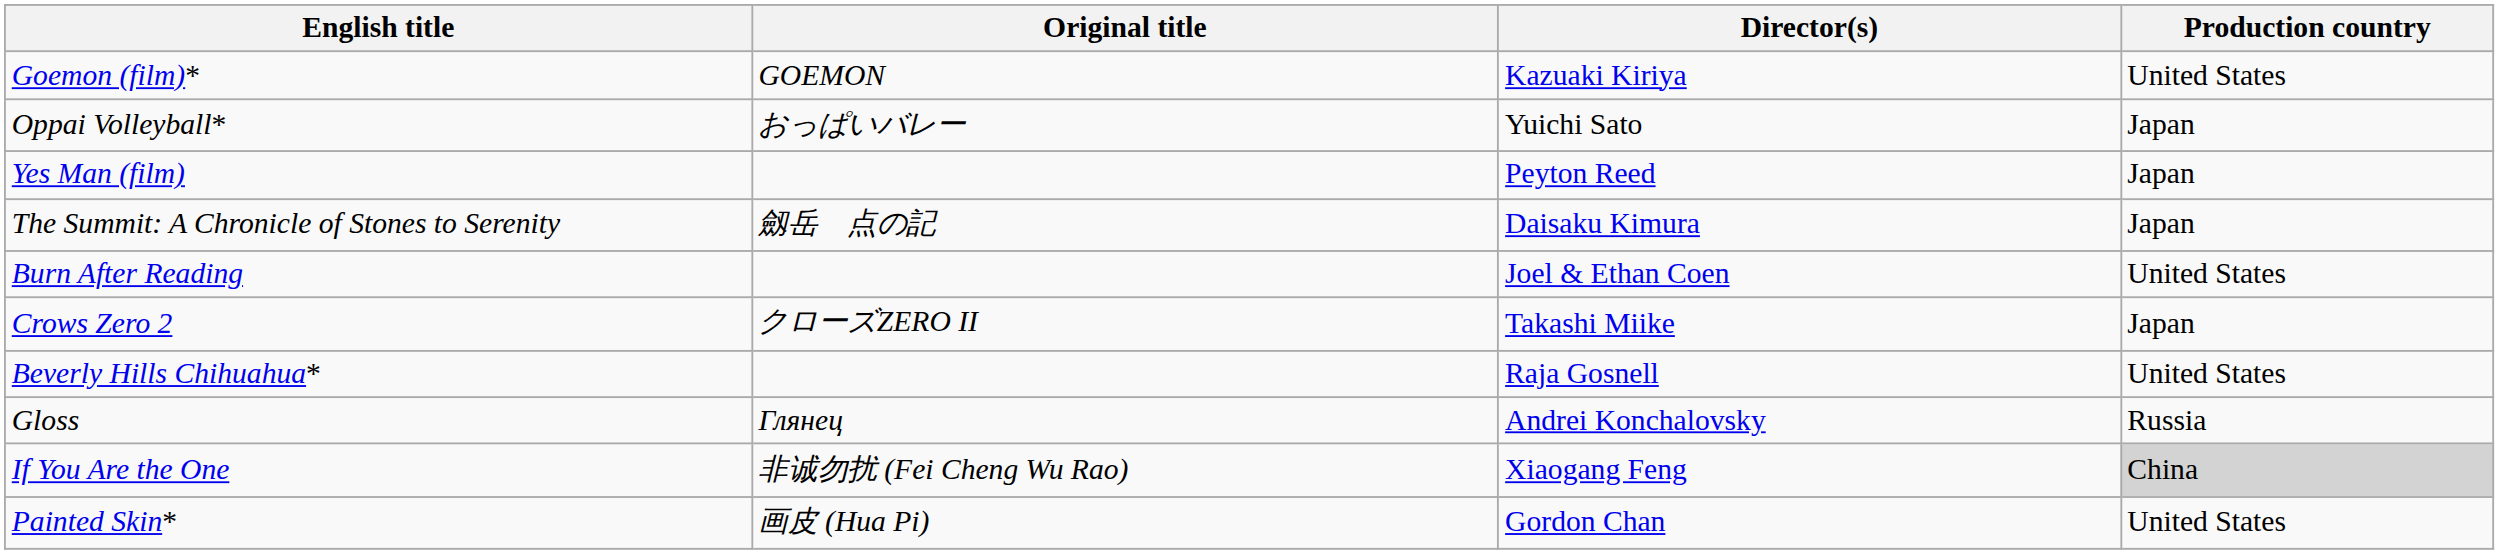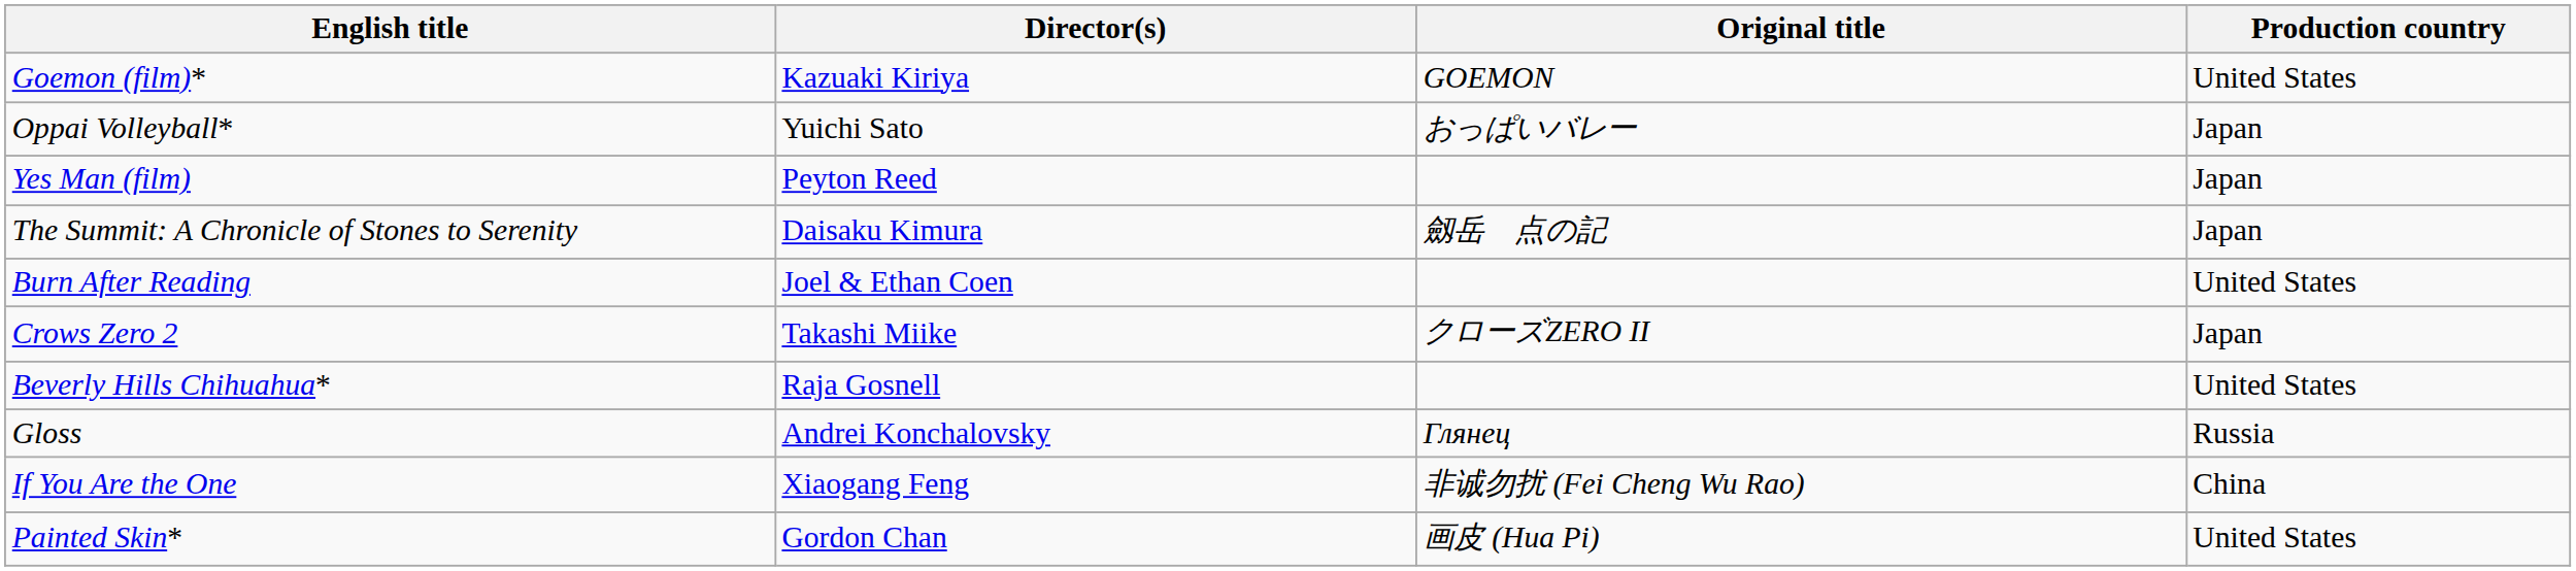 <table class="sortable wikitable" width="85%" cellpadding="5">
 <tr>
 <th width="30%">English title</th>
+<th width="25%">Director(s)</th>
 <th width="30%">Original title</th>
-<th width="25%">Director(s)</th>
 <th width="15%">Production country</th>
 </tr>
 <tr>
 <td><em><a href='#'>Goemon (film)</a></em>*</td>
+<td><a href='#'>Kazuaki Kiriya</a></td>
 <td><em>GOEMON</em></td>
-<td><a href='#'>Kazuaki Kiriya</a></td>
 <td>United States</td>
 </tr>
 <tr>
 <td><em>Oppai Volleyball</em>*</td>
+<td>Yuichi Sato</td>
 <td><em>おっぱいバレー</em></td>
-<td>Yuichi Sato</td>
 <td>Japan</td>
 </tr>
 <tr>
 <td><em><a href='#'>Yes Man (film)</a></em></td>
+<td><a href='#'>Peyton Reed</a></td>
 <td></td>
-<td><a href='#'>Peyton Reed</a></td>
 <td>Japan</td>
 </tr>
 <tr>
 <td><em>The Summit: A Chronicle of Stones to Serenity</em></td>
+<td><a href='#'>Daisaku Kimura</a></td>
 <td><em>劔岳　点の記</em></td>
-<td><a href='#'>Daisaku Kimura</a></td>
 <td>Japan</td>
 </tr>
 <tr>
 <td><em><a href='#'>Burn After Reading</a></em></td>
+<td><a href='#'>Joel & Ethan Coen</a></td>
 <td></td>
-<td><a href='#'>Joel & Ethan Coen</a></td>
 <td>United States</td>
 </tr>
 <tr>
 <td><em><a href='#'>Crows Zero 2</a></em></td>
+<td><a href='#'>Takashi Miike</a></td>
 <td><em>クローズZERO II</em></td>
-<td><a href='#'>Takashi Miike</a></td>
 <td>Japan</td>
 </tr>
 <tr>
 <td><em><a href='#'>Beverly Hills Chihuahua</a></em>*</td>
+<td><a href='#'>Raja Gosnell</a></td>
 <td></td>
-<td><a href='#'>Raja Gosnell</a></td>
 <td>United States</td>
 </tr>
 <tr>
 <td><em>Gloss</em></td>
+<td><a href='#'>Andrei Konchalovsky</a></td>
 <td><em>Глянец</em></td>
-<td><a href='#'>Andrei Konchalovsky</a></td>
 <td>Russia</td>
 </tr>
 <tr>
 <td><em><a href='#'>If You Are the One</a></em></td>
+<td><a href='#'>Xiaogang Feng</a></td>
 <td><em>非诚勿扰 (Fei Cheng Wu Rao)</em></td>
-<td><a href='#'>Xiaogang Feng</a></td>
-<td style="background: lightgrey;">China</td>
+<td>China</td>
 </tr>
 <tr>
 <td><em><a href='#'>Painted Skin</a></em>*</td>
+<td><a href='#'>Gordon Chan</a></td>
 <td><em>画皮 (Hua Pi)</em></td>
-<td><a href='#'>Gordon Chan</a></td>
 <td>United States</td>
 </tr>
 </table>
